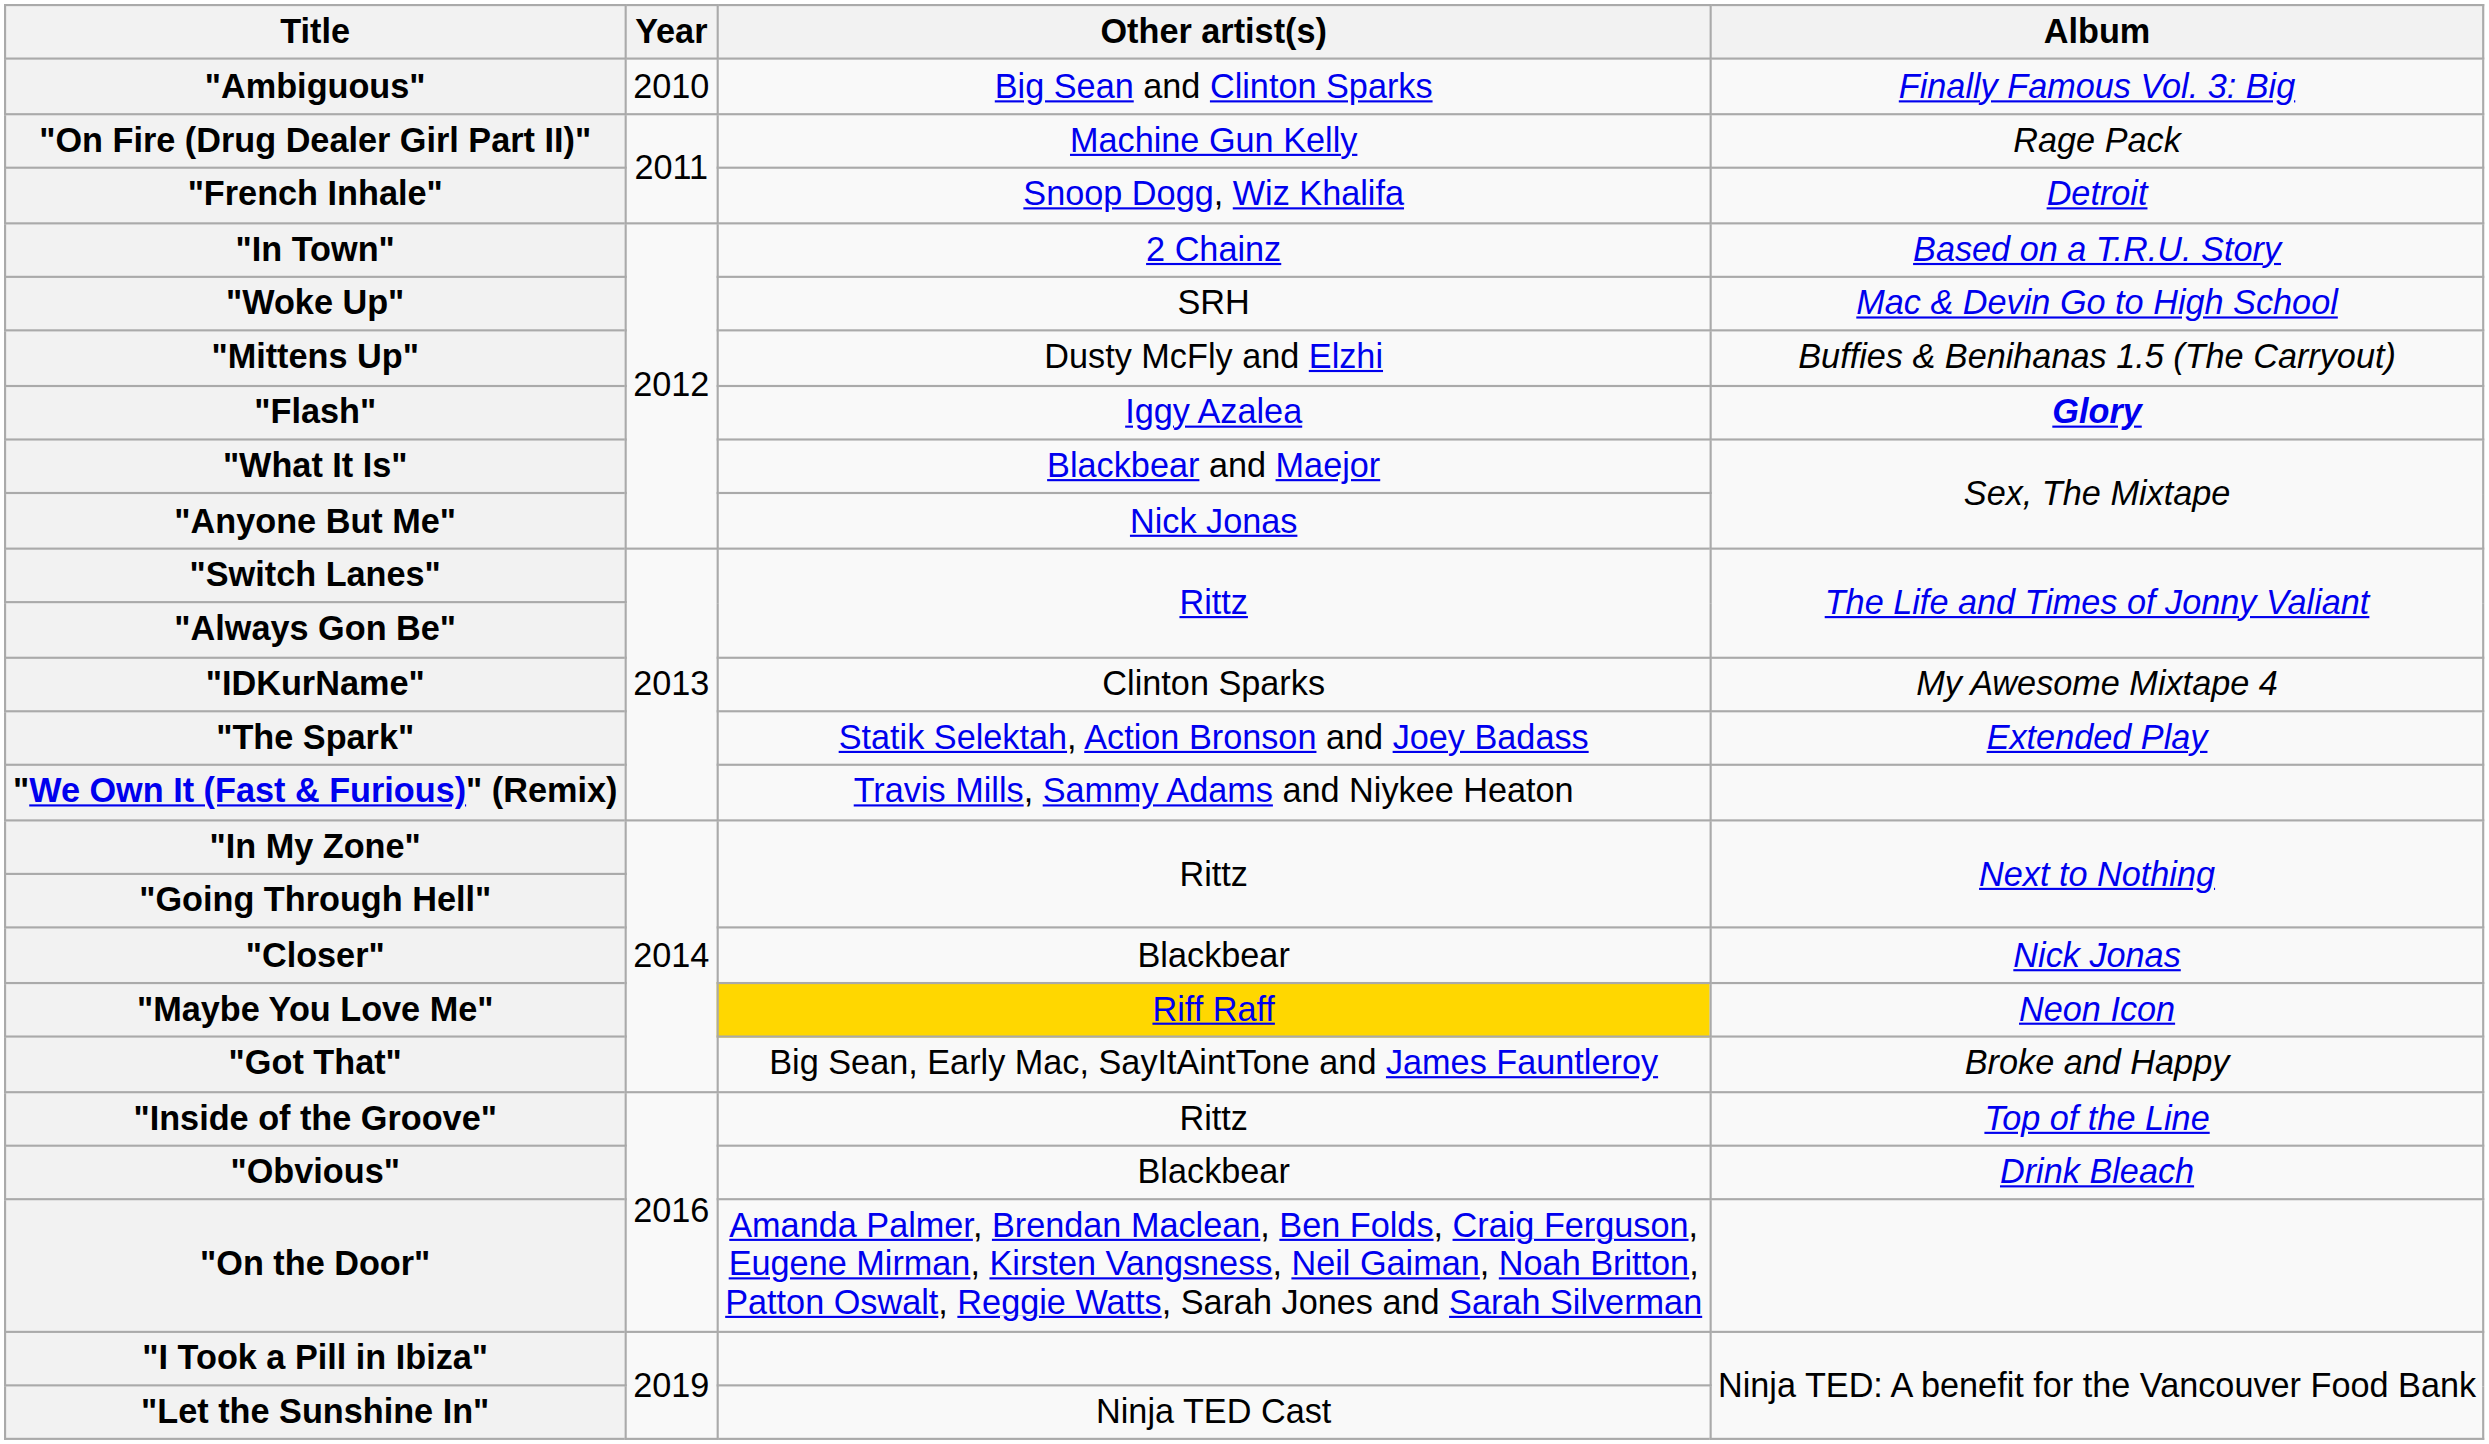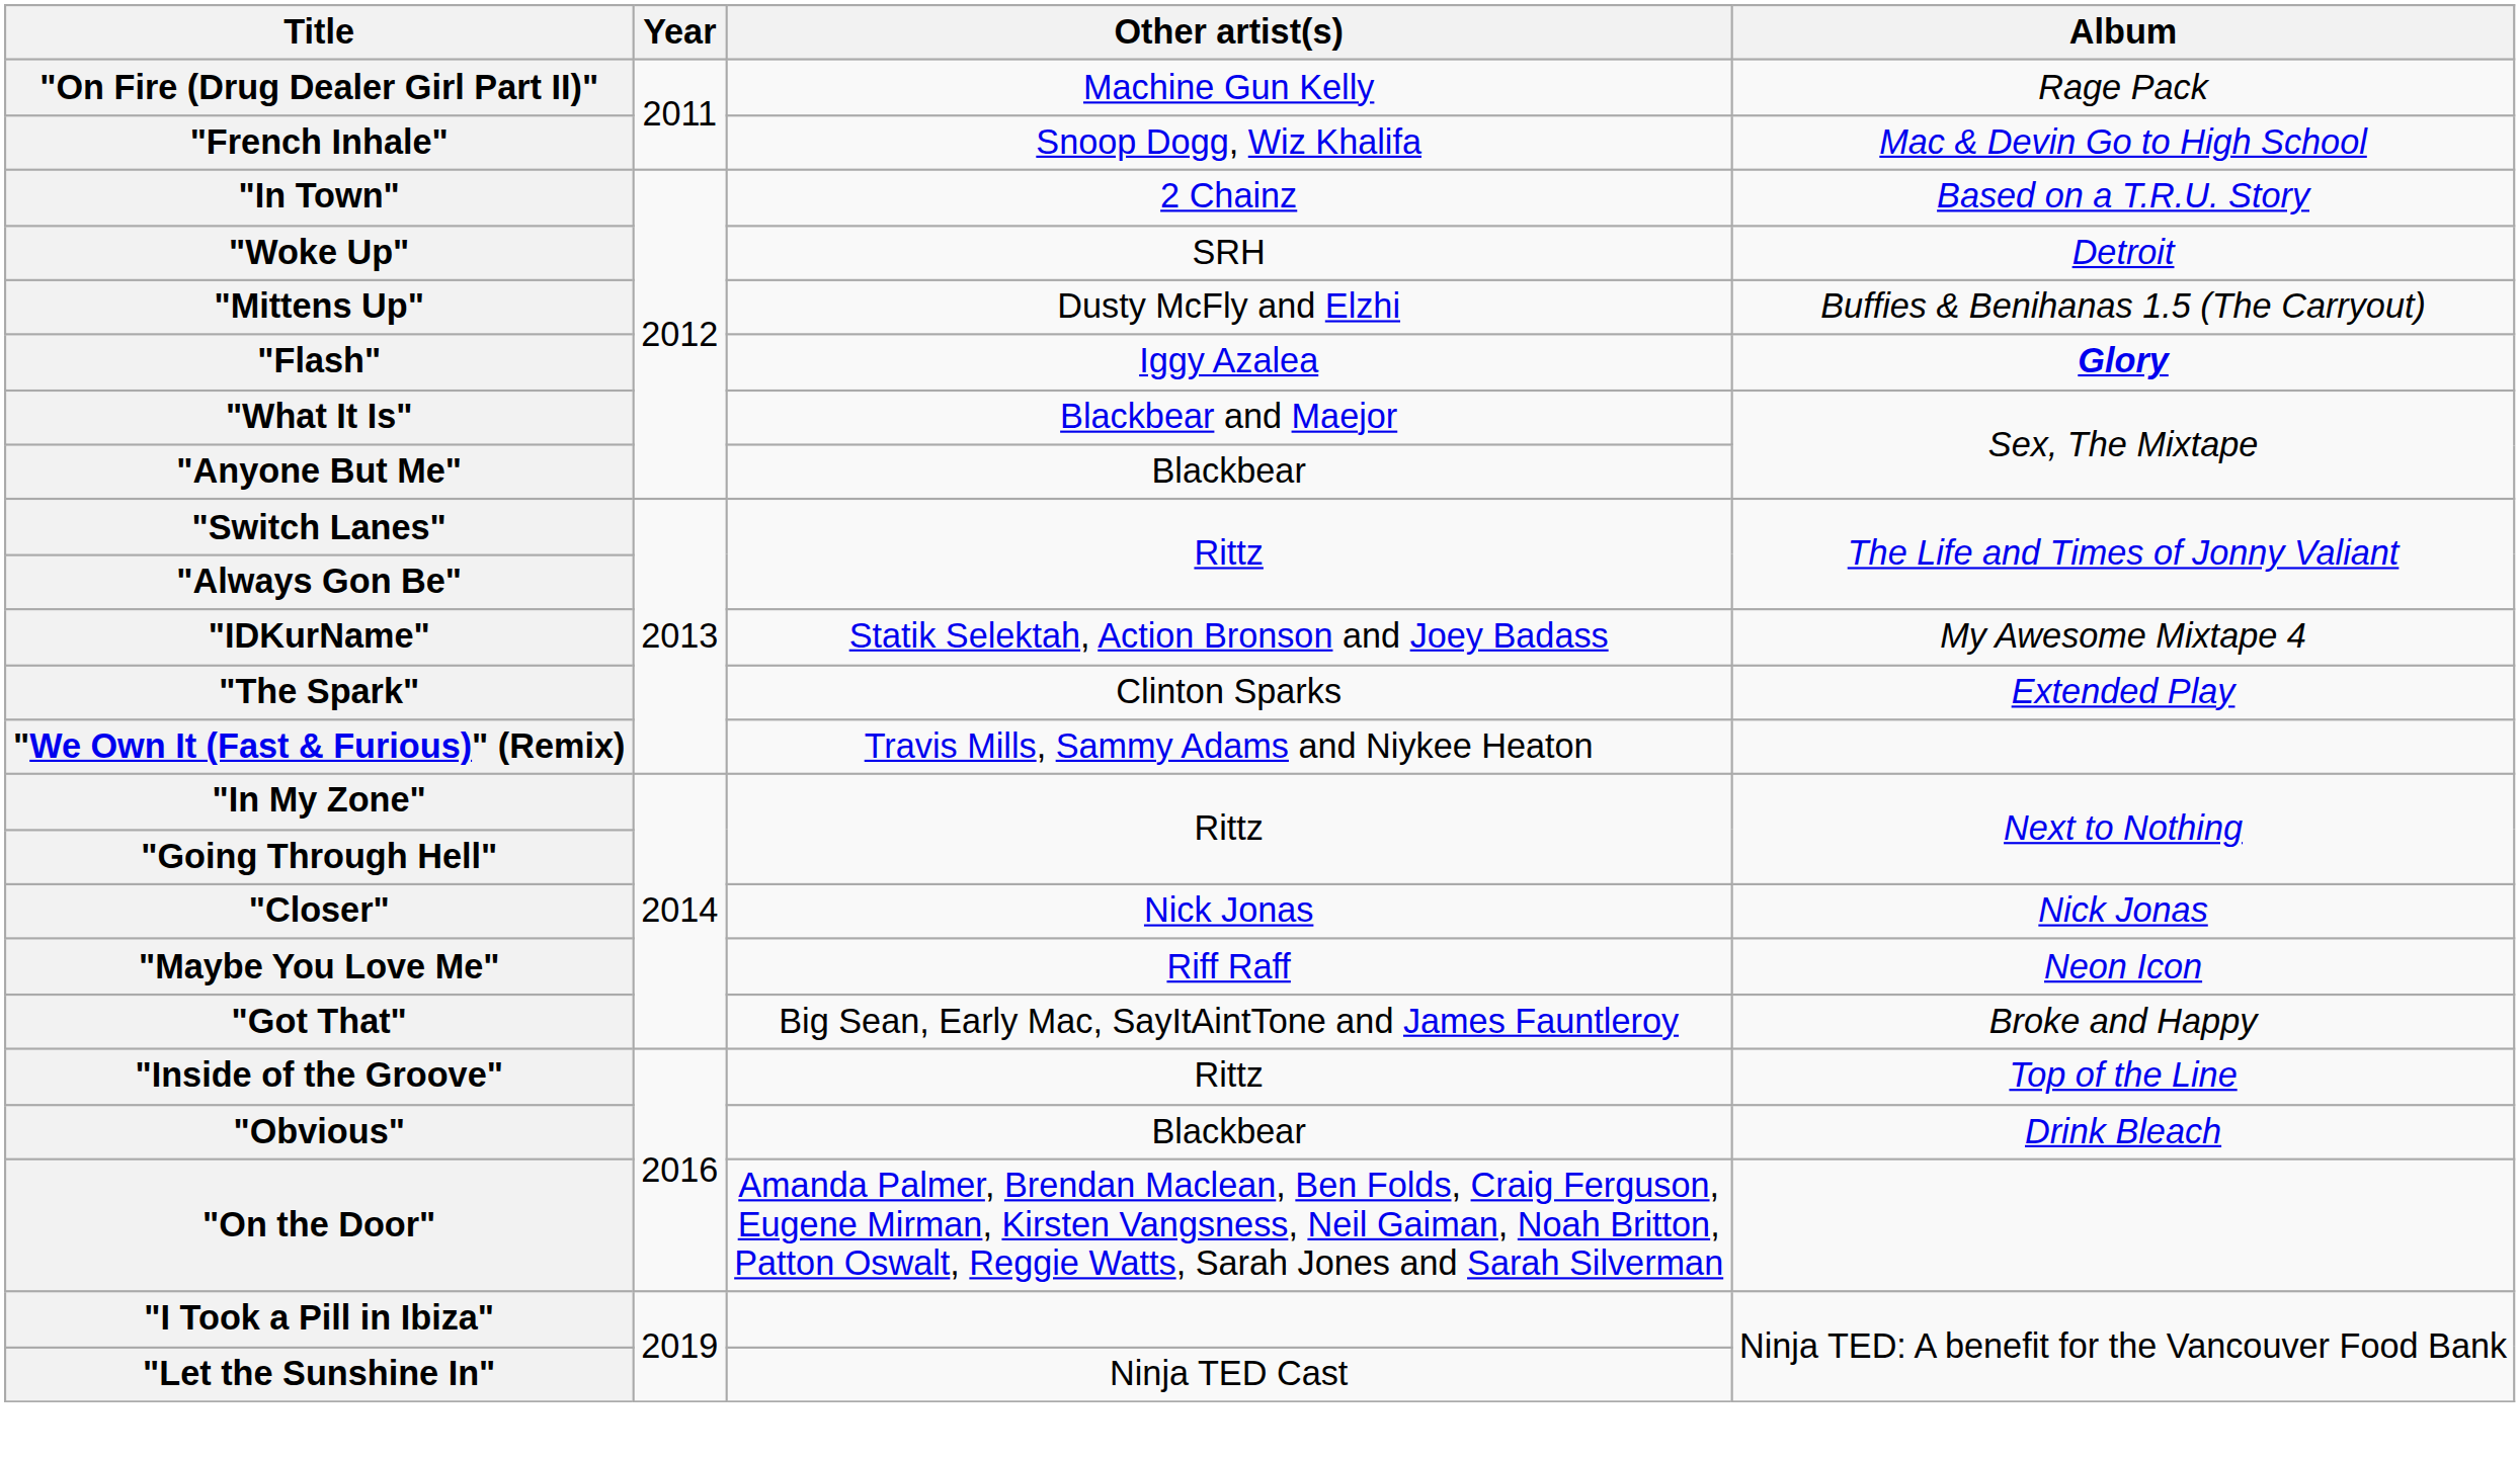 <table class="wikitable plainrowheaders" style="text-align:center;">
 <tr>
 <th scope="col">Title</th>
 <th scope="col">Year</th>
 <th scope="col">Other artist(s)</th>
 <th scope="col">Album</th>
-</tr>
-<tr>
-<th scope="row">"Ambiguous"</th>
-<td>2010</td>
-<td><a href='#'>Big Sean</a> and <a href='#'>Clinton Sparks</a></td>
-<td><em><a href='#'>Finally Famous Vol. 3: Big</a></em></td>
 </tr>
 <tr>
 <th scope="row">"On Fire (Drug Dealer Girl Part II)"</th>
 <td rowspan="2">2011</td>
 <td><a href='#'>Machine Gun Kelly</a></td>
 <td><em>Rage Pack</em></td>
 </tr>
 <tr>
 <th scope="row">"French Inhale"</th>
 <td><a href='#'>Snoop Dogg</a>, <a href='#'>Wiz Khalifa</a></td>
-<td><em><a href='#'>Detroit</a></em></td>
+<td><em><a href='#'>Mac & Devin Go to High School</a></em></td>
 </tr>
 <tr>
 <th scope="row">"In Town"</th>
 <td rowspan="6">2012</td>
 <td><a href='#'>2 Chainz</a></td>
 <td><em><a href='#'>Based on a T.R.U. Story</a></em></td>
 </tr>
 <tr>
 <th scope="row">"Woke Up"</th>
 <td>SRH</td>
-<td><em><a href='#'>Mac & Devin Go to High School</a></em></td>
+<td><em><a href='#'>Detroit</a></em></td>
 </tr>
 <tr>
 <th scope="row">"Mittens Up"</th>
 <td>Dusty McFly and <a href='#'>Elzhi</a></td>
 <td><em>Buffies & Benihanas 1.5 (The Carryout)</em></td>
 </tr>
 <tr>
 <th scope="row">"Flash"</th>
 <td><a href='#'>Iggy Azalea</a></td>
 <td><strong><em><a href='#'>Glory</a></em></strong></td>
 </tr>
 <tr>
 <th scope="row">"What It Is"</th>
 <td><a href='#'>Blackbear</a> and <a href='#'>Maejor</a></td>
 <td rowspan="2"><em>Sex, The Mixtape</em></td>
 </tr>
 <tr>
 <th scope="row">"Anyone But Me"</th>
-<td><a href='#'>Nick Jonas</a></td>
+<td>Blackbear</td>
 </tr>
 <tr>
 <th scope="row">"Switch Lanes"</th>
 <td rowspan="5">2013</td>
 <td rowspan="2"><a href='#'>Rittz</a></td>
 <td rowspan="2"><em><a href='#'>The Life and Times of Jonny Valiant</a></em></td>
 </tr>
 <tr>
 <th scope="row">"Always Gon Be"</th>
 </tr>
 <tr>
 <th scope="row">"IDKurName"</th>
-<td>Clinton Sparks</td>
+<td><a href='#'>Statik Selektah</a>, <a href='#'>Action Bronson</a> and <a href='#'>Joey Badass</a></td>
 <td><em>My Awesome Mixtape 4</em></td>
 </tr>
 <tr>
 <th scope="row">"The Spark"</th>
-<td><a href='#'>Statik Selektah</a>, <a href='#'>Action Bronson</a> and <a href='#'>Joey Badass</a></td>
+<td>Clinton Sparks</td>
 <td><em><a href='#'>Extended Play</a></em></td>
 </tr>
 <tr>
 <th scope="row">"<a href='#'>We Own It (Fast & Furious)</a>" (Remix)</th>
 <td><a href='#'>Travis Mills</a>, <a href='#'>Sammy Adams</a> and Niykee Heaton</td>
 <td></td>
 </tr>
 <tr>
 <th scope="row">"In My Zone"</th>
 <td rowspan="5">2014</td>
 <td rowspan="2">Rittz</td>
 <td rowspan="2"><em><a href='#'>Next to Nothing</a></em></td>
 </tr>
 <tr>
 <th scope="row">"Going Through Hell"</th>
 </tr>
 <tr>
 <th scope="row">"Closer"</th>
-<td>Blackbear</td>
+<td><a href='#'>Nick Jonas</a></td>
 <td><em><a href='#'>Nick Jonas</a></em></td>
 </tr>
 <tr>
 <th scope="row">"Maybe You Love Me"</th>
-<td style="background: gold;"><a href='#'>Riff Raff</a></td>
+<td><a href='#'>Riff Raff</a></td>
 <td><em><a href='#'>Neon Icon</a></em></td>
 </tr>
 <tr>
 <th scope="row">"Got That"</th>
 <td>Big Sean, Early Mac, SayItAintTone and <a href='#'>James Fauntleroy</a></td>
 <td><em>Broke and Happy</em></td>
 </tr>
 <tr>
 <th scope="row">"Inside of the Groove"</th>
 <td rowspan="3">2016</td>
 <td>Rittz</td>
 <td><em><a href='#'>Top of the Line</a></em></td>
 </tr>
 <tr>
 <th scope= "row">"Obvious"</th>
 <td>Blackbear</td>
 <td><em><a href='#'>Drink Bleach</a></em></td>
 </tr>
 <tr>
 <th scope= "row">"On the Door"</th>
 <td><a href='#'>Amanda Palmer</a>, <a href='#'>Brendan Maclean</a>, <a href='#'>Ben Folds</a>, <a href='#'>Craig Ferguson</a>,<br><a href='#'>Eugene Mirman</a>, <a href='#'>Kirsten Vangsness</a>, <a href='#'>Neil Gaiman</a>, <a href='#'>Noah Britton</a>,<br><a href='#'>Patton Oswalt</a>, <a href='#'>Reggie Watts</a>, Sarah Jones and <a href='#'>Sarah Silverman</a></td>
 <td></td>
 </tr>
 <tr>
 <th scope= "row">"I Took a Pill in Ibiza"</th>
 <td rowspan="2">2019</td>
 <td></td>
 <td rowspan="2">Ninja TED: A benefit for the Vancouver Food Bank</td>
 </tr>
 <tr>
 <th scope= "row">"Let the Sunshine In"</th>
 <td>Ninja TED Cast</td>
 </tr>
 </table>
